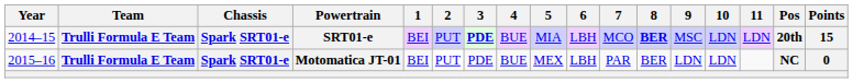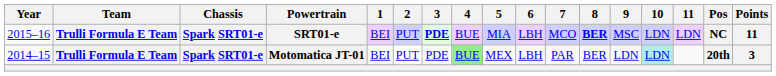 <table class="wikitable" style="text-align:center; font-size:85%">
 <tr>
 <th>Year</th>
 <th>Team</th>
 <th>Chassis</th>
 <th>Powertrain</th>
 <th>1</th>
 <th>2</th>
 <th>3</th>
 <th>4</th>
 <th>5</th>
 <th>6</th>
 <th>7</th>
 <th>8</th>
 <th>9</th>
 <th>10</th>
 <th>11</th>
 <th>Pos</th>
 <th>Points</th>
 </tr>
 <tr>
-<td nowrap><a href='#'>2014–15</a></td>
+<td nowrap><a href='#'>2015–16</a></td>
 <th nowrap><a href='#'>Trulli Formula E Team</a></th>
 <th nowrap><a href='#'>Spark</a> <a href='#'>SRT01-e</a></th>
 <th nowrap>SRT01-e</th>
 <td style="background:#EFCFFF;"><a href='#'>BEI</a><br></td>
 <td style="background:#CFCFFF;"><a href='#'>PUT</a><br></td>
 <td style="background:#DFFFDF;"><strong><a href='#'>PDE</a><br></strong></td>
 <td style="background:#EFCFFF;"><a href='#'>BUE</a><br></td>
 <td style="background:#CFCFFF;"><a href='#'>MIA</a><br></td>
 <td style="background:#EFCFFF;"><a href='#'>LBH</a><br></td>
 <td style="background:#CFCFFF;"><a href='#'>MCO</a><br></td>
 <td style="background:#CFCFFF;"><strong><a href='#'>BER</a></strong><br></td>
 <td style="background:#CFCFFF;"><a href='#'>MSC</a><br></td>
 <td style="background:#CFCFFF;"><a href='#'>LDN</a><br></td>
 <td style="background:#EFCFFF;"><a href='#'>LDN</a><br></td>
-<th>20th</th>
-<th>15</th>
+<th>NC</th>
+<th>11</th>
 </tr>
 <tr>
-<td nowrap><a href='#'>2015–16</a></td>
+<td nowrap><a href='#'>2014–15</a></td>
 <th nowrap><a href='#'>Trulli Formula E Team</a></th>
 <th nowrap><a href='#'>Spark</a> <a href='#'>SRT01-e</a></th>
 <th nowrap>Motomatica JT-01</th>
 <td><a href='#'>BEI</a></td>
 <td style="background:#FFFFFF;"><a href='#'>PUT</a><br></td>
 <td><a href='#'>PDE</a></td>
-<td><a href='#'>BUE</a></td>
+<td style="background: lightgreen;"><a href='#'>BUE</a></td>
 <td><a href='#'>MEX</a></td>
 <td><a href='#'>LBH</a></td>
 <td><a href='#'>PAR</a></td>
 <td><a href='#'>BER</a></td>
 <td><a href='#'>LDN</a></td>
-<td><a href='#'>LDN</a></td>
+<td style="background: paleturquoise;"><a href='#'>LDN</a></td>
 <td></td>
-<th>NC</th>
-<th>0</th>
+<th>20th</th>
+<th>3</th>
 </tr>
 <tr>
 <th colspan="17"></th>
 </tr>
 </table>
